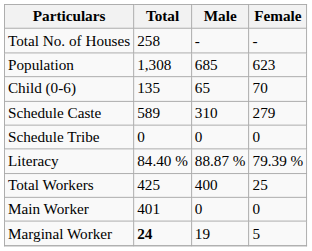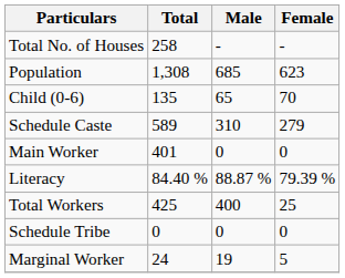 <table class="wikitable sortable">
 <tr>
 <th>Particulars</th>
 <th>Total</th>
 <th>Male</th>
 <th>Female</th>
 </tr>
 <tr>
 <td>Total No. of Houses</td>
 <td>258</td>
 <td>-</td>
 <td>-</td>
 </tr>
 <tr>
 <td>Population</td>
 <td>1,308</td>
 <td>685</td>
 <td>623</td>
 </tr>
 <tr>
 <td>Child (0-6)</td>
 <td>135</td>
 <td>65</td>
 <td>70</td>
 </tr>
 <tr>
 <td>Schedule Caste</td>
 <td>589</td>
 <td>310</td>
 <td>279</td>
 </tr>
 <tr>
-<td>Schedule Tribe</td>
-<td>0</td>
+<td>Main Worker</td>
+<td>401</td>
 <td>0</td>
 <td>0</td>
 </tr>
 <tr>
 <td>Literacy</td>
 <td>84.40 %</td>
 <td>88.87 %</td>
 <td>79.39 %</td>
 </tr>
 <tr>
 <td>Total Workers</td>
 <td>425</td>
 <td>400</td>
 <td>25</td>
 </tr>
 <tr>
-<td>Main Worker</td>
-<td>401</td>
+<td>Schedule Tribe</td>
+<td>0</td>
 <td>0</td>
 <td>0</td>
 </tr>
 <tr>
 <td>Marginal Worker</td>
-<td><strong>24</strong></td>
+<td>24</td>
 <td>19</td>
 <td>5</td>
 </tr>
 <tr>
 </tr>
 </table>
